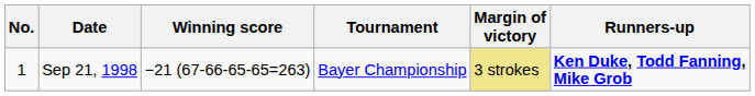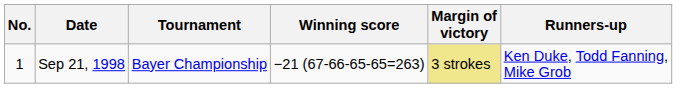 <table class="wikitable" style="font-size:95%;">
 <tr>
 <th>No.</th>
 <th>Date</th>
+<th>Tournament</th>
 <th>Winning score</th>
-<th>Tournament</th>
 <th>Margin of<br>victory</th>
 <th>Runners-up</th>
 </tr>
 <tr>
 <td align=center>1</td>
 <td align=right>Sep 21, <a href='#'>1998</a></td>
+<td><a href='#'>Bayer Championship</a></td>
 <td>−21 (67-66-65-65=263)</td>
-<td><a href='#'>Bayer Championship</a></td>
 <td style="background: khaki;">3 strokes</td>
-<td><strong> <a href='#'>Ken Duke</a>,  <a href='#'>Todd Fanning</a>,<br> <a href='#'>Mike Grob</a></strong></td>
+<td> <a href='#'>Ken Duke</a>,  <a href='#'>Todd Fanning</a>,<br> <a href='#'>Mike Grob</a></td>
 </tr>
 </table>
